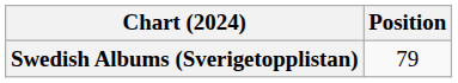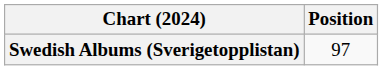 <table class="wikitable plainrowheaders" style="text-align:center">
 <tr>
 <th scope="col">Chart (2024)</th>
 <th scope="col">Position</th>
 </tr>
 <tr>
 <th scope="row">Swedish Albums (Sverigetopplistan)</th>
-<td>79</td>
+<td>97</td>
 </tr>
 </table>
